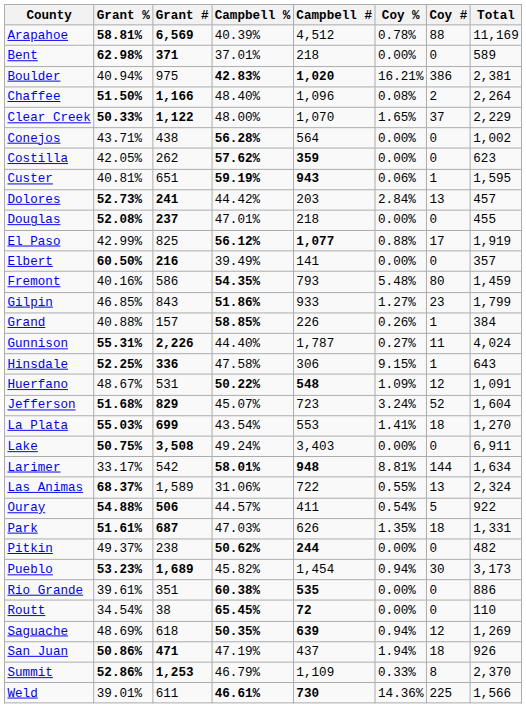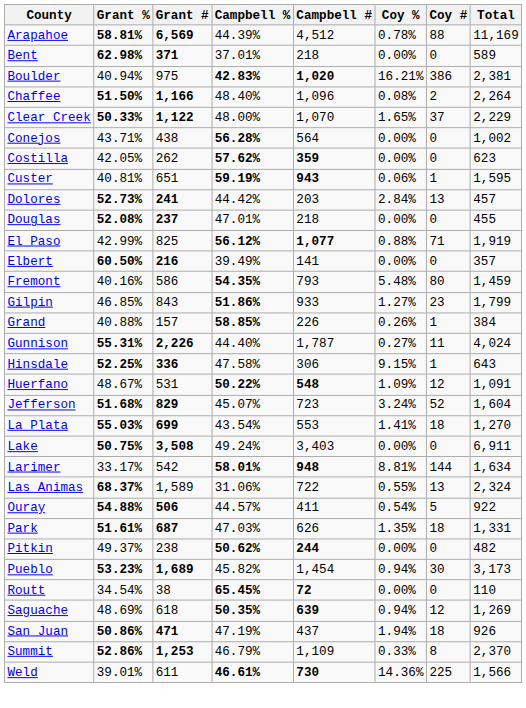 <table class="wikitable sortable">
 <tr>
 <th>County</th>
 <th>Grant %</th>
 <th>Grant #</th>
 <th>Campbell %</th>
 <th>Campbell #</th>
 <th>Coy %</th>
 <th>Coy #</th>
 <th>Total</th>
 </tr>
 <tr>
 <td><a href='#'>Arapahoe</a></td>
 <td><strong>58.81%</strong></td>
 <td><strong>6,569</strong></td>
-<td>40.39%</td>
+<td>44.39%</td>
 <td>4,512</td>
 <td>0.78%</td>
 <td>88</td>
 <td>11,169</td>
 </tr>
 <tr>
 <td><a href='#'>Bent</a></td>
 <td><strong>62.98%</strong></td>
 <td><strong>371</strong></td>
 <td>37.01%</td>
 <td>218</td>
 <td>0.00%</td>
 <td>0</td>
 <td>589</td>
 </tr>
 <tr>
 <td><a href='#'>Boulder</a></td>
 <td>40.94%</td>
 <td>975</td>
 <td><strong>42.83%</strong></td>
 <td><strong>1,020</strong></td>
 <td>16.21%</td>
 <td>386</td>
 <td>2,381</td>
 </tr>
 <tr>
 <td><a href='#'>Chaffee</a></td>
 <td><strong>51.50%</strong></td>
 <td><strong>1,166</strong></td>
 <td>48.40%</td>
 <td>1,096</td>
 <td>0.08%</td>
 <td>2</td>
 <td>2,264</td>
 </tr>
 <tr>
 <td><a href='#'>Clear Creek</a></td>
 <td><strong>50.33%</strong></td>
 <td><strong>1,122</strong></td>
 <td>48.00%</td>
 <td>1,070</td>
 <td>1.65%</td>
 <td>37</td>
 <td>2,229</td>
 </tr>
 <tr>
 <td><a href='#'>Conejos</a></td>
 <td>43.71%</td>
 <td>438</td>
 <td><strong>56.28%</strong></td>
 <td>564</td>
 <td>0.00%</td>
 <td>0</td>
 <td>1,002</td>
 </tr>
 <tr>
 <td><a href='#'>Costilla</a></td>
 <td>42.05%</td>
 <td>262</td>
 <td><strong>57.62%</strong></td>
 <td><strong>359</strong></td>
 <td>0.00%</td>
 <td>0</td>
 <td>623</td>
 </tr>
 <tr>
 <td><a href='#'>Custer</a></td>
 <td>40.81%</td>
 <td>651</td>
 <td><strong>59.19%</strong></td>
 <td><strong>943</strong></td>
 <td>0.06%</td>
 <td>1</td>
 <td>1,595</td>
 </tr>
 <tr>
 <td><a href='#'>Dolores</a></td>
 <td><strong>52.73%</strong></td>
 <td><strong>241</strong></td>
 <td>44.42%</td>
 <td>203</td>
 <td>2.84%</td>
 <td>13</td>
 <td>457</td>
 </tr>
 <tr>
 <td><a href='#'>Douglas</a></td>
 <td><strong>52.08%</strong></td>
 <td><strong>237</strong></td>
 <td>47.01%</td>
 <td>218</td>
 <td>0.00%</td>
 <td>0</td>
 <td>455</td>
 </tr>
 <tr>
 <td><a href='#'>El Paso</a></td>
 <td>42.99%</td>
 <td>825</td>
 <td><strong>56.12%</strong></td>
 <td><strong>1,077</strong></td>
 <td>0.88%</td>
-<td>17</td>
+<td>71</td>
 <td>1,919</td>
 </tr>
 <tr>
 <td><a href='#'>Elbert</a></td>
 <td><strong>60.50%</strong></td>
 <td><strong>216</strong></td>
 <td>39.49%</td>
 <td>141</td>
 <td>0.00%</td>
 <td>0</td>
 <td>357</td>
 </tr>
 <tr>
 <td><a href='#'>Fremont</a></td>
 <td>40.16%</td>
 <td>586</td>
 <td><strong>54.35%</strong></td>
 <td>793</td>
 <td>5.48%</td>
 <td>80</td>
 <td>1,459</td>
 </tr>
 <tr>
 <td><a href='#'>Gilpin</a></td>
 <td>46.85%</td>
 <td>843</td>
 <td><strong>51.86%</strong></td>
 <td>933</td>
 <td>1.27%</td>
 <td>23</td>
 <td>1,799</td>
 </tr>
 <tr>
 <td><a href='#'>Grand</a></td>
 <td>40.88%</td>
 <td>157</td>
 <td><strong>58.85%</strong></td>
 <td>226</td>
 <td>0.26%</td>
 <td>1</td>
 <td>384</td>
 </tr>
 <tr>
 <td><a href='#'>Gunnison</a></td>
 <td><strong>55.31%</strong></td>
 <td><strong>2,226</strong></td>
 <td>44.40%</td>
 <td>1,787</td>
 <td>0.27%</td>
 <td>11</td>
 <td>4,024</td>
 </tr>
 <tr>
 <td><a href='#'>Hinsdale</a></td>
 <td><strong>52.25%</strong></td>
 <td><strong>336</strong></td>
 <td>47.58%</td>
 <td>306</td>
 <td>9.15%</td>
 <td>1</td>
 <td>643</td>
 </tr>
 <tr>
 <td><a href='#'>Huerfano</a></td>
 <td>48.67%</td>
 <td>531</td>
 <td><strong>50.22%</strong></td>
 <td><strong>548</strong></td>
 <td>1.09%</td>
 <td>12</td>
 <td>1,091</td>
 </tr>
 <tr>
 <td><a href='#'>Jefferson</a></td>
 <td><strong>51.68%</strong></td>
 <td><strong>829</strong></td>
 <td>45.07%</td>
 <td>723</td>
 <td>3.24%</td>
 <td>52</td>
 <td>1,604</td>
 </tr>
 <tr>
 <td><a href='#'>La Plata</a></td>
 <td><strong>55.03%</strong></td>
 <td><strong>699</strong></td>
 <td>43.54%</td>
 <td>553</td>
 <td>1.41%</td>
 <td>18</td>
 <td>1,270</td>
 </tr>
 <tr>
 <td><a href='#'>Lake</a></td>
 <td><strong>50.75%</strong></td>
 <td><strong>3,508</strong></td>
 <td>49.24%</td>
 <td>3,403</td>
 <td>0.00%</td>
 <td>0</td>
 <td>6,911</td>
 </tr>
 <tr>
 <td><a href='#'>Larimer</a></td>
 <td>33.17%</td>
 <td>542</td>
 <td><strong>58.01%</strong></td>
 <td><strong>948</strong></td>
 <td>8.81%</td>
 <td>144</td>
 <td>1,634</td>
 </tr>
 <tr>
 <td><a href='#'>Las Animas</a></td>
 <td><strong>68.37%</strong></td>
 <td>1,589</td>
 <td>31.06%</td>
 <td>722</td>
 <td>0.55%</td>
 <td>13</td>
 <td>2,324</td>
 </tr>
 <tr>
 <td><a href='#'>Ouray</a></td>
 <td><strong>54.88%</strong></td>
 <td><strong>506</strong></td>
 <td>44.57%</td>
 <td>411</td>
 <td>0.54%</td>
 <td>5</td>
 <td>922</td>
 </tr>
 <tr>
 <td><a href='#'>Park</a></td>
 <td><strong>51.61%</strong></td>
 <td><strong>687</strong></td>
 <td>47.03%</td>
 <td>626</td>
 <td>1.35%</td>
 <td>18</td>
 <td>1,331</td>
 </tr>
 <tr>
 <td><a href='#'>Pitkin</a></td>
 <td>49.37%</td>
 <td>238</td>
 <td><strong>50.62%</strong></td>
 <td><strong>244</strong></td>
 <td>0.00%</td>
 <td>0</td>
 <td>482</td>
 </tr>
 <tr>
 <td><a href='#'>Pueblo</a></td>
 <td><strong>53.23%</strong></td>
 <td><strong>1,689</strong></td>
 <td>45.82%</td>
 <td>1,454</td>
 <td>0.94%</td>
 <td>30</td>
 <td>3,173</td>
 </tr>
 <tr>
-<td><a href='#'>Rio Grande</a></td>
-<td>39.61%</td>
-<td>351</td>
-<td><strong>60.38%</strong></td>
-<td><strong>535</strong></td>
-<td>0.00%</td>
-<td>0</td>
-<td>886</td>
-</tr>
-<tr>
 <td><a href='#'>Routt</a></td>
 <td>34.54%</td>
 <td>38</td>
 <td><strong>65.45%</strong></td>
 <td><strong>72</strong></td>
 <td>0.00%</td>
 <td>0</td>
 <td>110</td>
 </tr>
 <tr>
 <td><a href='#'>Saguache</a></td>
 <td>48.69%</td>
 <td>618</td>
 <td><strong>50.35%</strong></td>
 <td><strong>639</strong></td>
 <td>0.94%</td>
 <td>12</td>
 <td>1,269</td>
 </tr>
 <tr>
 <td><a href='#'>San Juan</a></td>
 <td><strong>50.86%</strong></td>
 <td><strong>471</strong></td>
 <td>47.19%</td>
 <td>437</td>
 <td>1.94%</td>
 <td>18</td>
 <td>926</td>
 </tr>
 <tr>
 <td><a href='#'>Summit</a></td>
 <td><strong>52.86%</strong></td>
 <td><strong>1,253</strong></td>
 <td>46.79%</td>
 <td>1,109</td>
 <td>0.33%</td>
 <td>8</td>
 <td>2,370</td>
 </tr>
 <tr>
 <td><a href='#'>Weld</a></td>
 <td>39.01%</td>
 <td>611</td>
 <td><strong>46.61%</strong></td>
 <td><strong>730</strong></td>
 <td>14.36%</td>
 <td>225</td>
 <td>1,566</td>
 </tr>
 </table>
